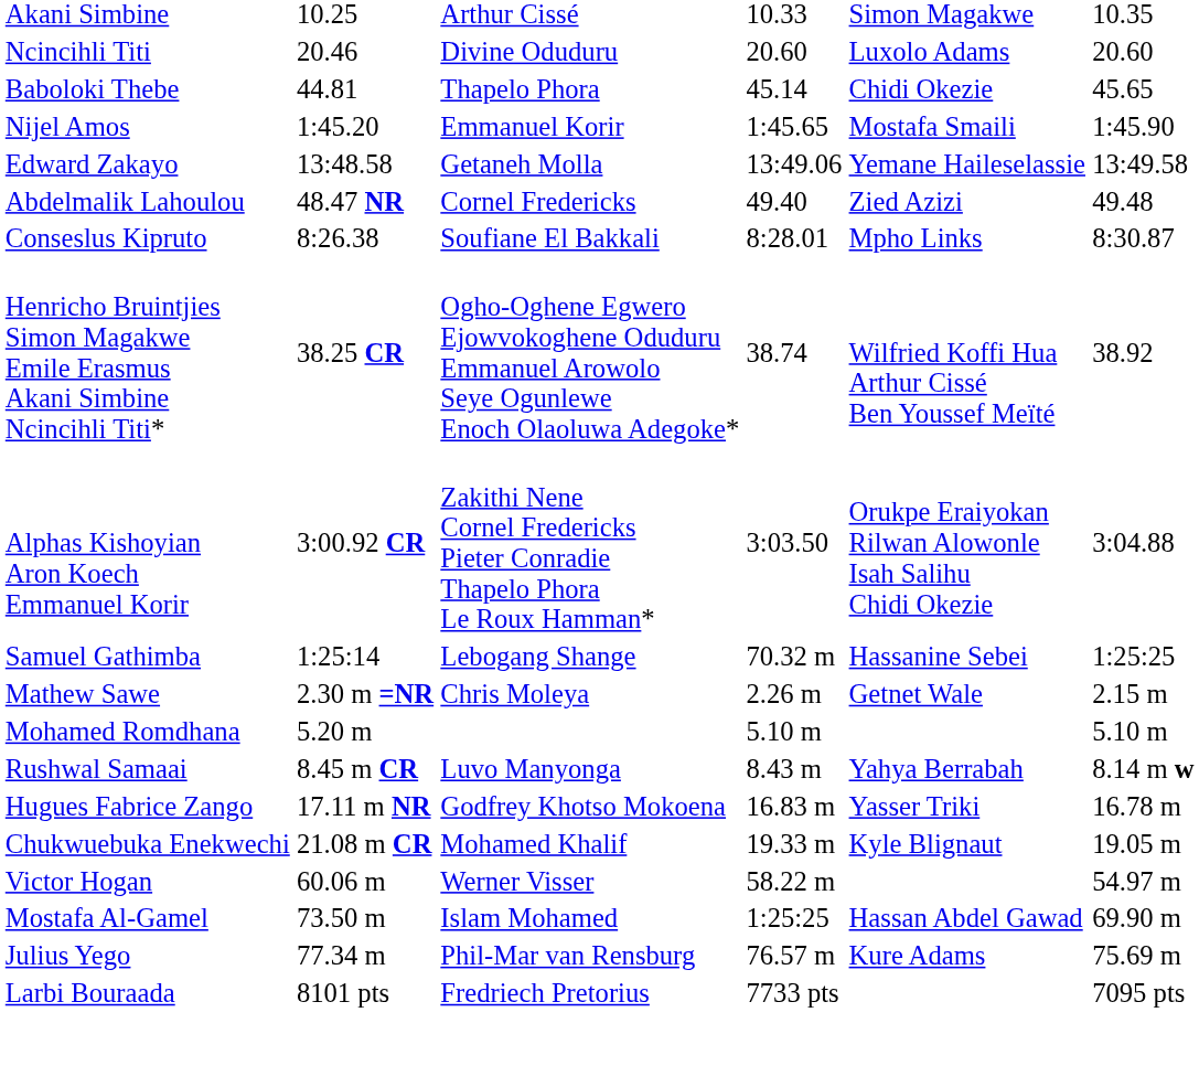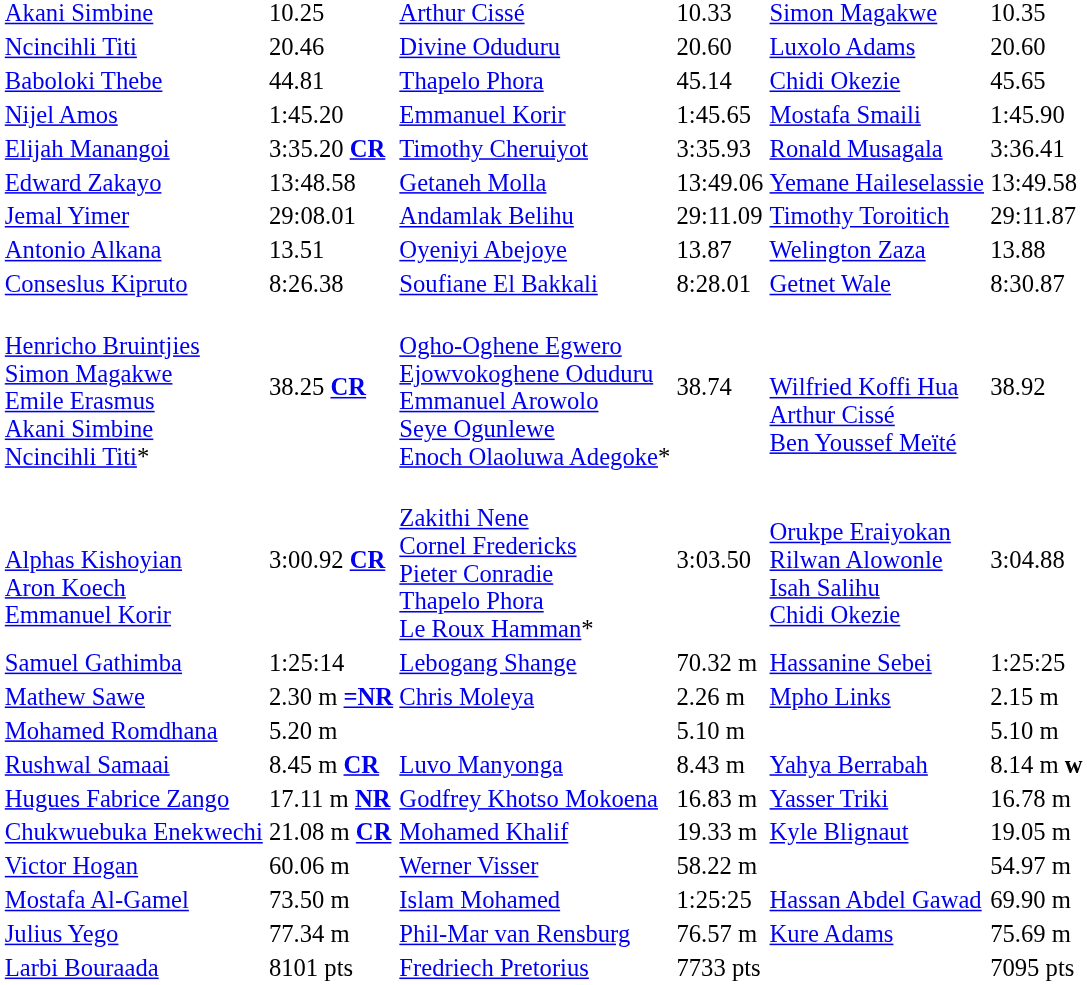 <table>
 <tr>
 <td></td>
 <td><a href='#'>Akani Simbine</a><br></td>
 <td>10.25</td>
 <td><a href='#'>Arthur Cissé</a><br></td>
 <td>10.33</td>
 <td><a href='#'>Simon Magakwe</a><br></td>
 <td>10.35</td>
 </tr>
 <tr>
 <td></td>
 <td><a href='#'>Ncincihli Titi</a><br></td>
 <td>20.46</td>
 <td><a href='#'>Divine Oduduru</a><br></td>
 <td>20.60</td>
 <td><a href='#'>Luxolo Adams</a><br></td>
 <td>20.60</td>
 </tr>
 <tr>
 <td></td>
 <td><a href='#'>Baboloki Thebe</a><br></td>
 <td>44.81</td>
 <td><a href='#'>Thapelo Phora</a><br></td>
 <td>45.14</td>
 <td><a href='#'>Chidi Okezie</a><br></td>
 <td>45.65</td>
 </tr>
 <tr>
 <td></td>
 <td><a href='#'>Nijel Amos</a><br></td>
 <td>1:45.20</td>
 <td><a href='#'>Emmanuel Korir</a><br></td>
 <td>1:45.65</td>
 <td><a href='#'>Mostafa Smaili</a><br></td>
 <td>1:45.90</td>
 </tr>
 <tr>
 <td></td>
+<td><a href='#'>Elijah Manangoi</a><br></td>
+<td>3:35.20 <strong><a href='#'>CR</a></strong></td>
+<td><a href='#'>Timothy Cheruiyot</a><br></td>
+<td>3:35.93</td>
+<td><a href='#'>Ronald Musagala</a><br></td>
+<td>3:36.41</td>
+</tr>
+<tr>
+<td></td>
 <td><a href='#'>Edward Zakayo</a><br></td>
 <td>13:48.58</td>
 <td><a href='#'>Getaneh Molla</a><br></td>
 <td>13:49.06</td>
 <td><a href='#'>Yemane Haileselassie</a><br></td>
 <td>13:49.58</td>
 </tr>
 <tr>
 <td></td>
-<td><a href='#'>Abdelmalik Lahoulou</a><br></td>
-<td>48.47 <strong><a href='#'>NR</a></strong></td>
-<td><a href='#'>Cornel Fredericks</a><br></td>
-<td>49.40</td>
-<td><a href='#'>Zied Azizi</a><br></td>
-<td>49.48</td>
+<td><a href='#'>Jemal Yimer</a><br></td>
+<td>29:08.01</td>
+<td><a href='#'>Andamlak Belihu</a><br></td>
+<td>29:11.09</td>
+<td><a href='#'>Timothy Toroitich</a><br></td>
+<td>29:11.87</td>
+</tr>
+<tr>
+<td></td>
+<td><a href='#'>Antonio Alkana</a><br></td>
+<td>13.51</td>
+<td><a href='#'>Oyeniyi Abejoye</a><br></td>
+<td>13.87</td>
+<td><a href='#'>Welington Zaza</a><br></td>
+<td>13.88</td>
 </tr>
 <tr>
 <td></td>
 <td><a href='#'>Conseslus Kipruto</a><br></td>
 <td>8:26.38</td>
 <td><a href='#'>Soufiane El Bakkali</a><br></td>
 <td>8:28.01</td>
-<td><a href='#'>Mpho Links</a><br></td>
+<td><a href='#'>Getnet Wale</a><br></td>
 <td>8:30.87</td>
 </tr>
 <tr>
 <td></td>
 <td><br><a href='#'>Henricho Bruintjies</a><br><a href='#'>Simon Magakwe</a><br><a href='#'>Emile Erasmus</a><br><a href='#'>Akani Simbine</a><br><a href='#'>Ncincihli Titi</a>*</td>
 <td>38.25 <strong><a href='#'>CR</a></strong></td>
 <td><br><a href='#'>Ogho-Oghene Egwero</a><br><a href='#'>Ejowvokoghene Oduduru</a><br><a href='#'>Emmanuel Arowolo</a><br><a href='#'>Seye Ogunlewe</a><br><a href='#'>Enoch Olaoluwa Adegoke</a>*</td>
 <td>38.74</td>
 <td><br><br><a href='#'>Wilfried Koffi Hua</a><br><a href='#'>Arthur Cissé</a><br><a href='#'>Ben Youssef Meïté</a></td>
 <td>38.92</td>
 </tr>
 <tr>
 <td></td>
 <td><br><br><a href='#'>Alphas Kishoyian</a><br><a href='#'>Aron Koech</a><br><a href='#'>Emmanuel Korir</a></td>
 <td>3:00.92 <strong><a href='#'>CR</a></strong></td>
 <td><br><a href='#'>Zakithi Nene</a><br><a href='#'>Cornel Fredericks</a><br><a href='#'>Pieter Conradie</a><br><a href='#'>Thapelo Phora</a><br><a href='#'>Le Roux Hamman</a>*</td>
 <td>3:03.50</td>
 <td><br><a href='#'>Orukpe Eraiyokan</a><br><a href='#'>Rilwan Alowonle</a><br><a href='#'>Isah Salihu</a><br><a href='#'>Chidi Okezie</a></td>
 <td>3:04.88</td>
 </tr>
 <tr>
 <td></td>
 <td><a href='#'>Samuel Gathimba</a><br></td>
 <td>1:25:14</td>
 <td><a href='#'>Lebogang Shange</a><br></td>
 <td>70.32 m</td>
 <td><a href='#'>Hassanine Sebei</a><br></td>
 <td>1:25:25</td>
 </tr>
 <tr>
 <td></td>
 <td><a href='#'>Mathew Sawe</a><br></td>
 <td>2.30 m <strong><a href='#'>=NR</a></strong></td>
 <td><a href='#'>Chris Moleya</a><br></td>
 <td>2.26 m</td>
-<td><a href='#'>Getnet Wale</a><br></td>
+<td><a href='#'>Mpho Links</a><br></td>
 <td>2.15 m</td>
 </tr>
 <tr>
 <td></td>
 <td><a href='#'>Mohamed Romdhana</a><br></td>
 <td>5.20 m</td>
 <td><br></td>
 <td>5.10 m</td>
 <td><br></td>
 <td>5.10 m</td>
 </tr>
 <tr>
 <td></td>
 <td><a href='#'>Rushwal Samaai</a><br></td>
 <td>8.45 m <strong><a href='#'>CR</a></strong></td>
 <td><a href='#'>Luvo Manyonga</a><br></td>
 <td>8.43 m</td>
 <td><a href='#'>Yahya Berrabah</a><br></td>
 <td>8.14 m <strong>w</strong></td>
 </tr>
 <tr>
 <td></td>
 <td><a href='#'>Hugues Fabrice Zango</a><br></td>
 <td>17.11 m <strong><a href='#'>NR</a></strong></td>
 <td><a href='#'>Godfrey Khotso Mokoena</a><br></td>
 <td>16.83 m</td>
 <td><a href='#'>Yasser Triki</a><br></td>
 <td>16.78 m</td>
 </tr>
 <tr>
 <td></td>
 <td><a href='#'>Chukwuebuka Enekwechi</a><br></td>
 <td>21.08 m <strong><a href='#'>CR</a></strong></td>
 <td><a href='#'>Mohamed Khalif</a><br></td>
 <td>19.33 m</td>
 <td><a href='#'>Kyle Blignaut</a><br></td>
 <td>19.05 m</td>
 </tr>
 <tr>
 <td></td>
 <td><a href='#'>Victor Hogan</a><br></td>
 <td>60.06 m</td>
 <td><a href='#'>Werner Visser</a><br></td>
 <td>58.22 m</td>
 <td><br></td>
 <td>54.97 m</td>
 </tr>
 <tr>
 <td></td>
 <td><a href='#'>Mostafa Al-Gamel</a><br></td>
 <td>73.50 m</td>
 <td><a href='#'>Islam Mohamed</a><br></td>
 <td>1:25:25</td>
 <td><a href='#'>Hassan Abdel Gawad</a><br></td>
 <td>69.90 m</td>
 </tr>
 <tr>
 <td></td>
 <td><a href='#'>Julius Yego</a><br></td>
 <td>77.34 m</td>
 <td><a href='#'>Phil-Mar van Rensburg</a><br></td>
 <td>76.57 m</td>
 <td><a href='#'>Kure Adams</a><br></td>
 <td>75.69 m</td>
 </tr>
 <tr>
 <td></td>
 <td><a href='#'>Larbi Bouraada</a><br></td>
 <td>8101 pts</td>
 <td><a href='#'>Fredriech Pretorius</a><br></td>
 <td>7733 pts</td>
 <td><br></td>
 <td>7095 pts</td>
 </tr>
 </table>
